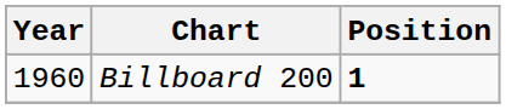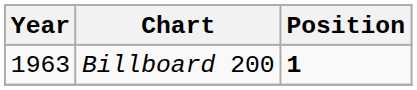 <table class="wikitable">
 <tr>
 <th scope="col">Year</th>
 <th scope="col">Chart</th>
 <th scope="col">Position</th>
 </tr>
 <tr>
-<td>1960</td>
+<td>1963</td>
 <td scope="row"><em>Billboard</em> 200</td>
 <td><strong>1</strong></td>
 </tr>
 <tr>
 </tr>
 </table>
